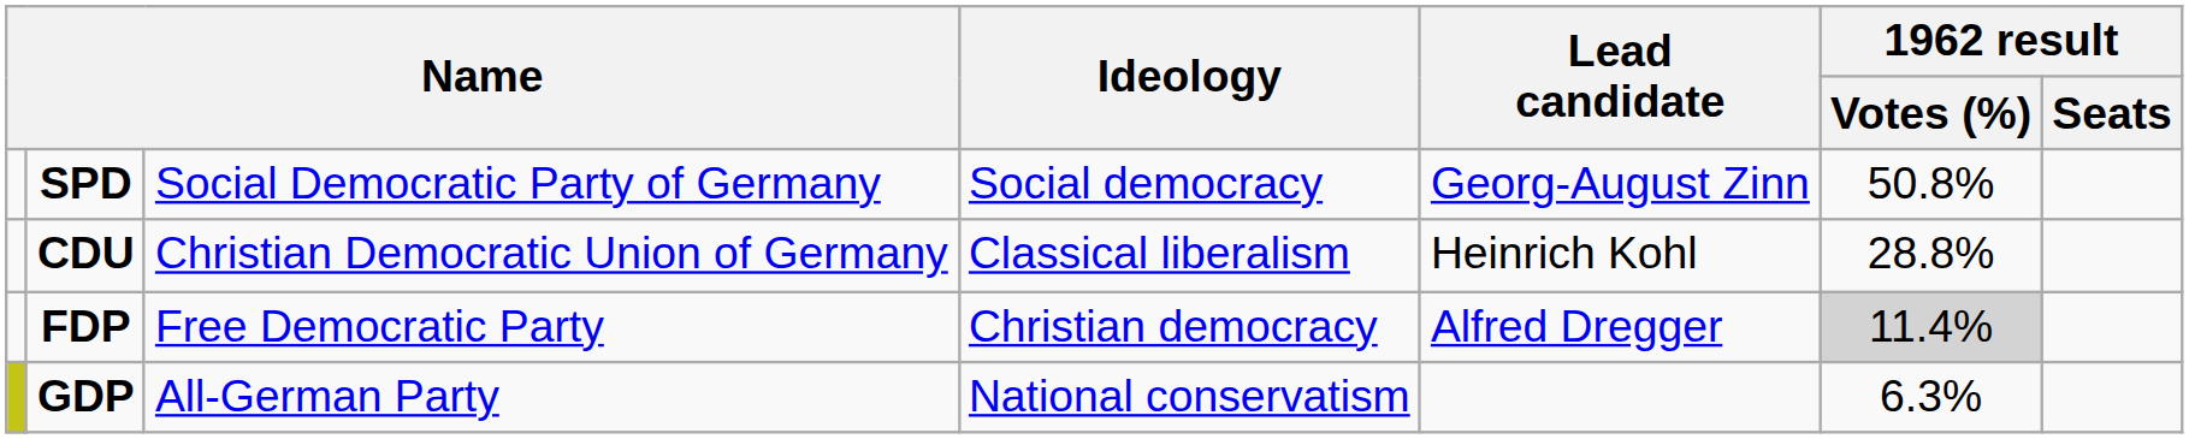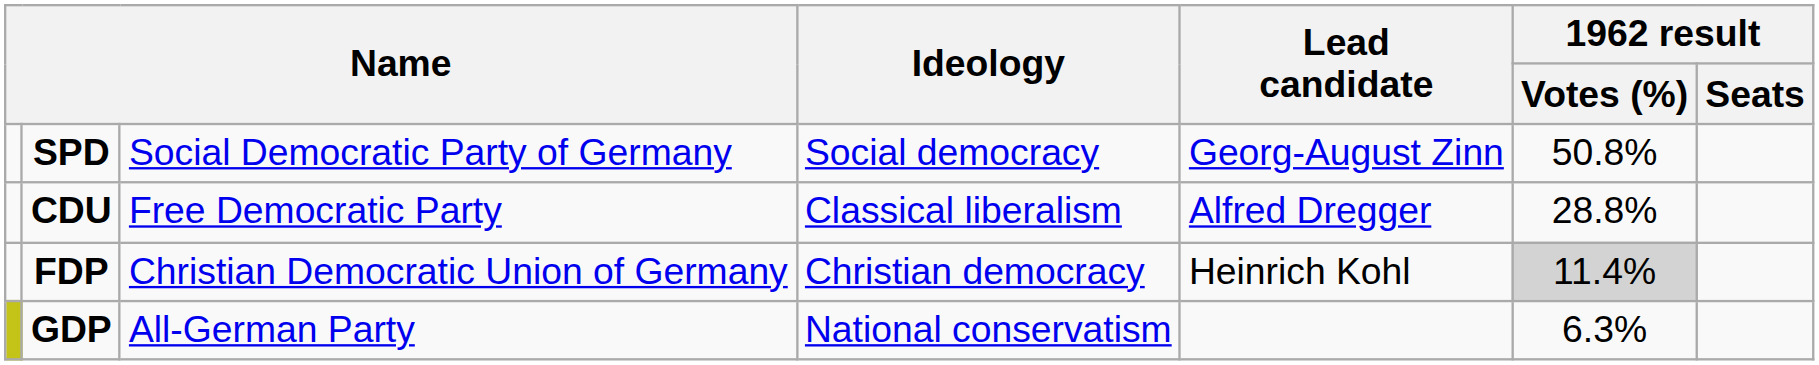 <table class="wikitable">
 <tr>
 <th rowspan=2 colspan=3>Name</th>
 <th rowspan=2>Ideology</th>
 <th rowspan=2>Lead<br>candidate</th>
 <th colspan=2>1962 result</th>
 </tr>
 <tr>
 <th>Votes (%)</th>
 <th>Seats</th>
 </tr>
 <tr>
 <td bgcolor=></td>
 <td align=center><strong>SPD</strong></td>
 <td><a href='#'>Social Democratic Party of Germany</a><br></td>
 <td><a href='#'>Social democracy</a></td>
 <td><a href='#'>Georg-August Zinn</a></td>
 <td align=center>50.8%</td>
 <td></td>
 </tr>
 <tr>
 <td bgcolor=></td>
 <td align=center><strong>CDU</strong></td>
-<td><a href='#'>Christian Democratic Union of Germany</a><br></td>
+<td><a href='#'>Free Democratic Party</a><br></td>
 <td><a href='#'>Classical liberalism</a></td>
-<td>Heinrich Kohl</td>
+<td><a href='#'>Alfred Dregger</a></td>
 <td align=center>28.8%</td>
 <td></td>
 </tr>
 <tr>
 <td bgcolor=></td>
 <td align=center><strong>FDP</strong></td>
-<td><a href='#'>Free Democratic Party</a><br></td>
+<td><a href='#'>Christian Democratic Union of Germany</a><br></td>
 <td><a href='#'>Christian democracy</a></td>
-<td><a href='#'>Alfred Dregger</a></td>
+<td>Heinrich Kohl</td>
 <td align=center style="background: lightgrey;">11.4%</td>
 <td></td>
 </tr>
 <tr>
 <td bgcolor=#C3C318></td>
 <td align=center><strong>GDP</strong></td>
 <td><a href='#'>All-German Party</a><br></td>
 <td><a href='#'>National conservatism</a></td>
 <td></td>
 <td align=center>6.3%</td>
 <td></td>
 </tr>
 </table>
